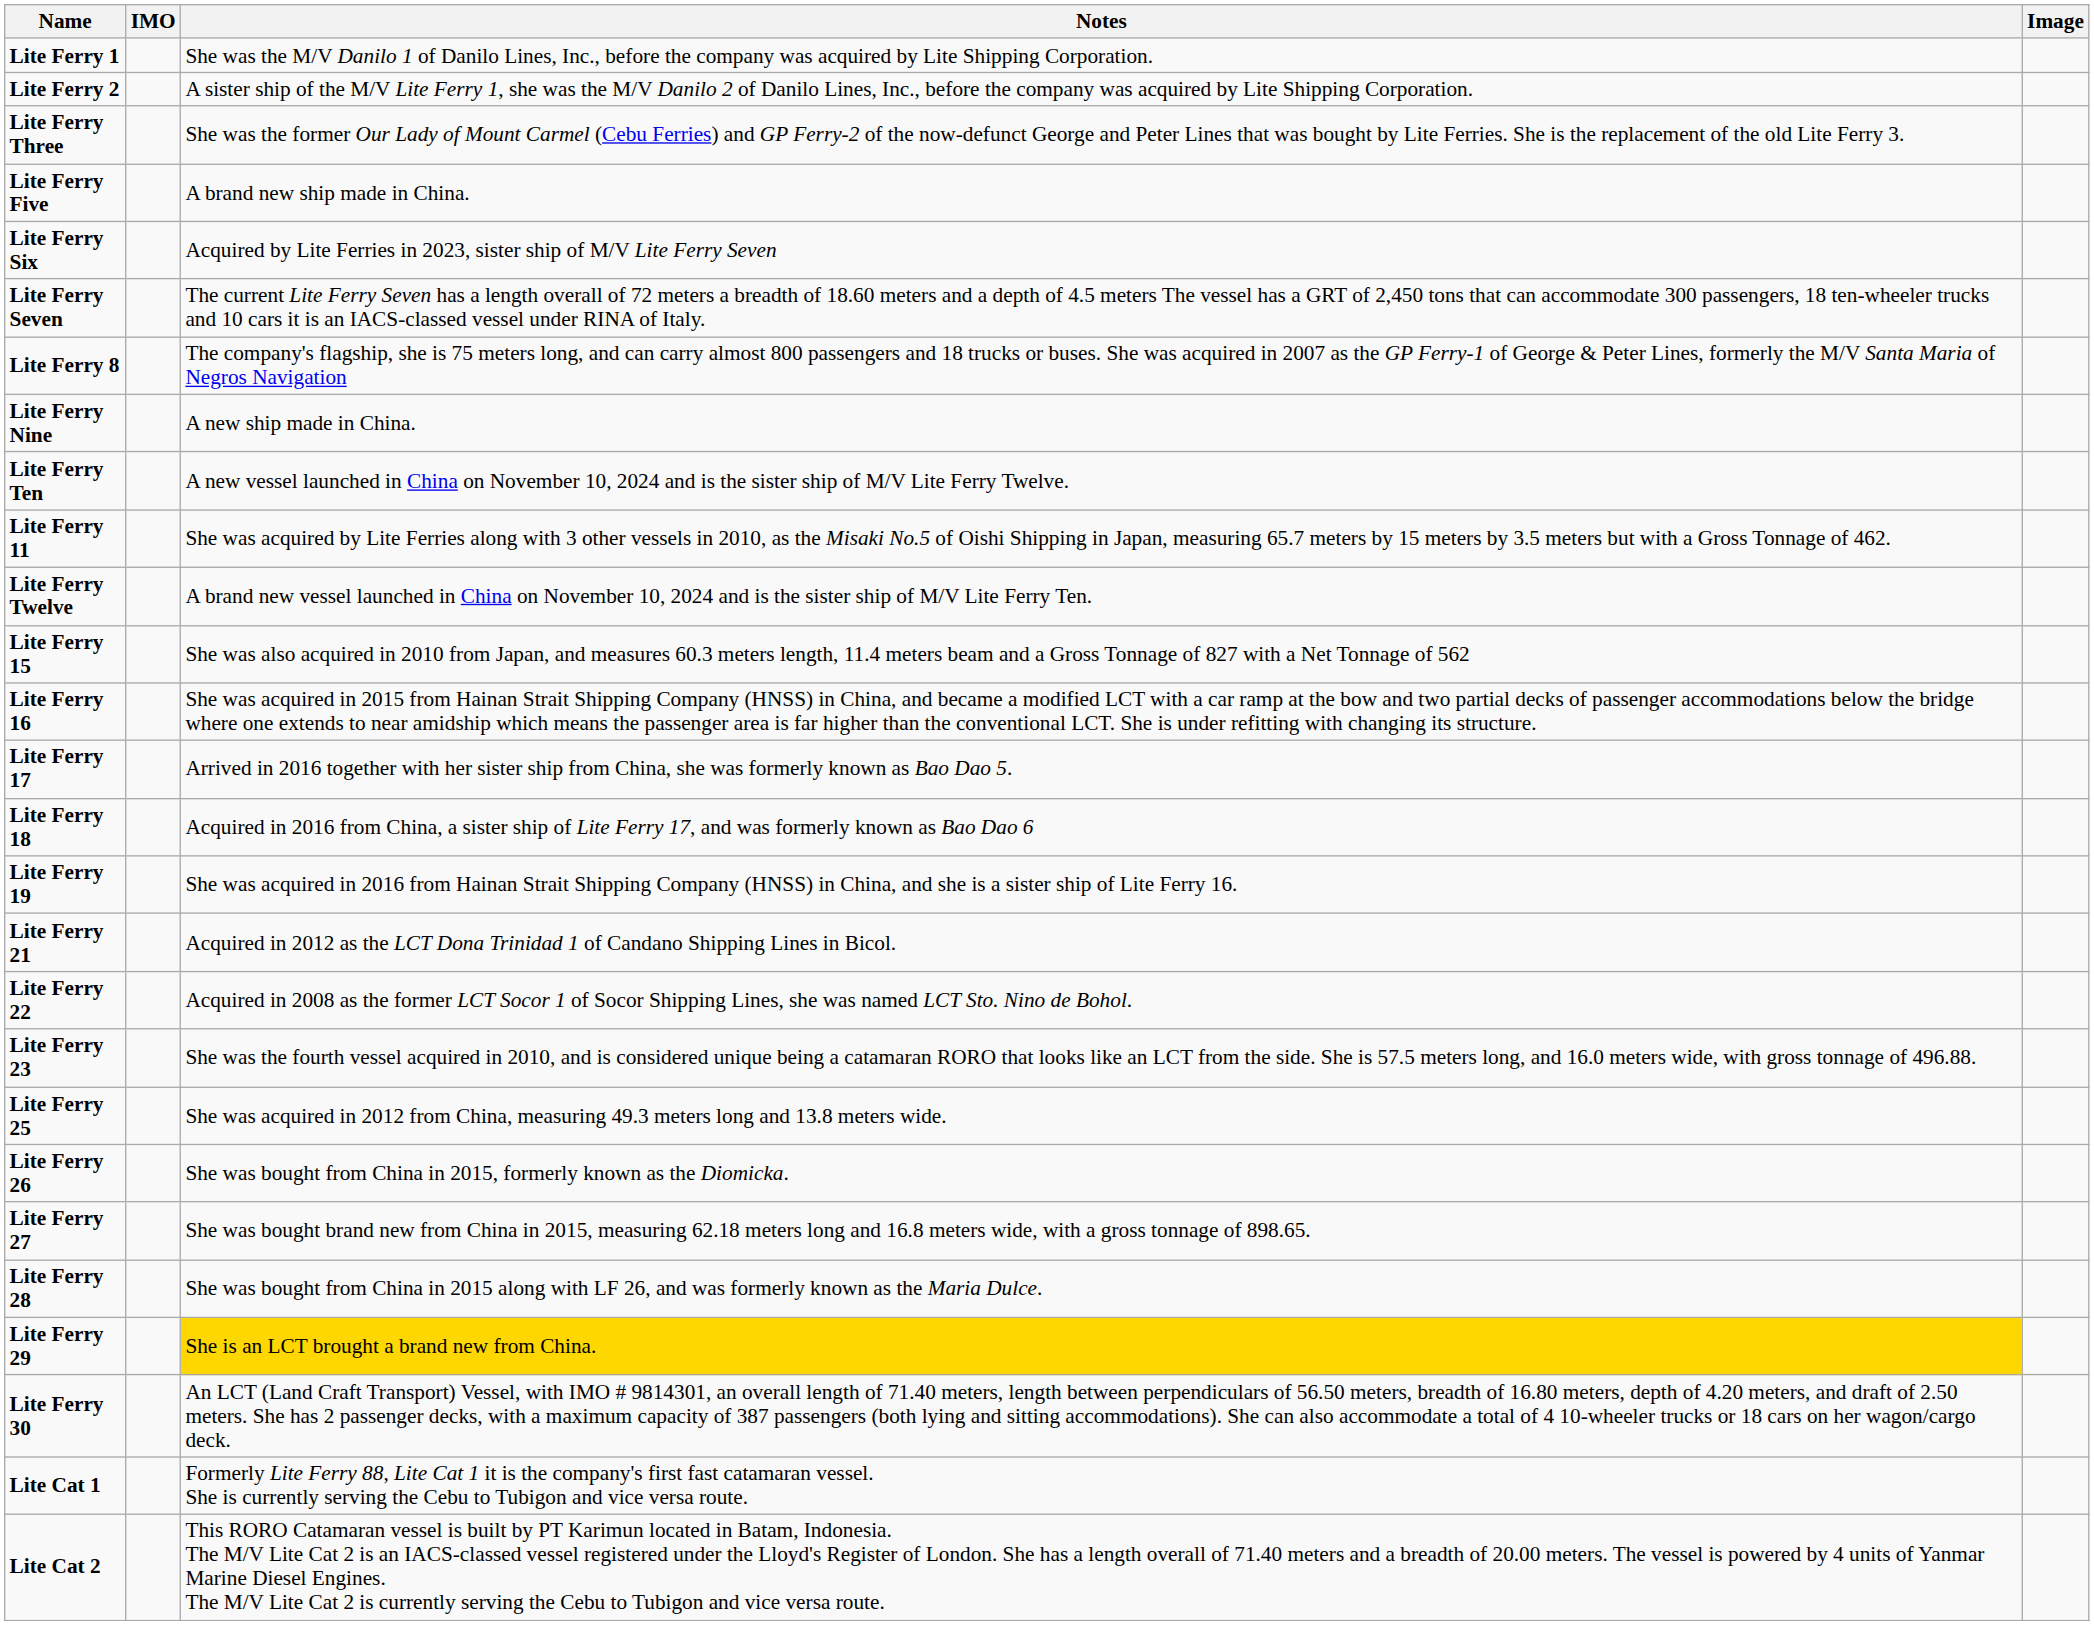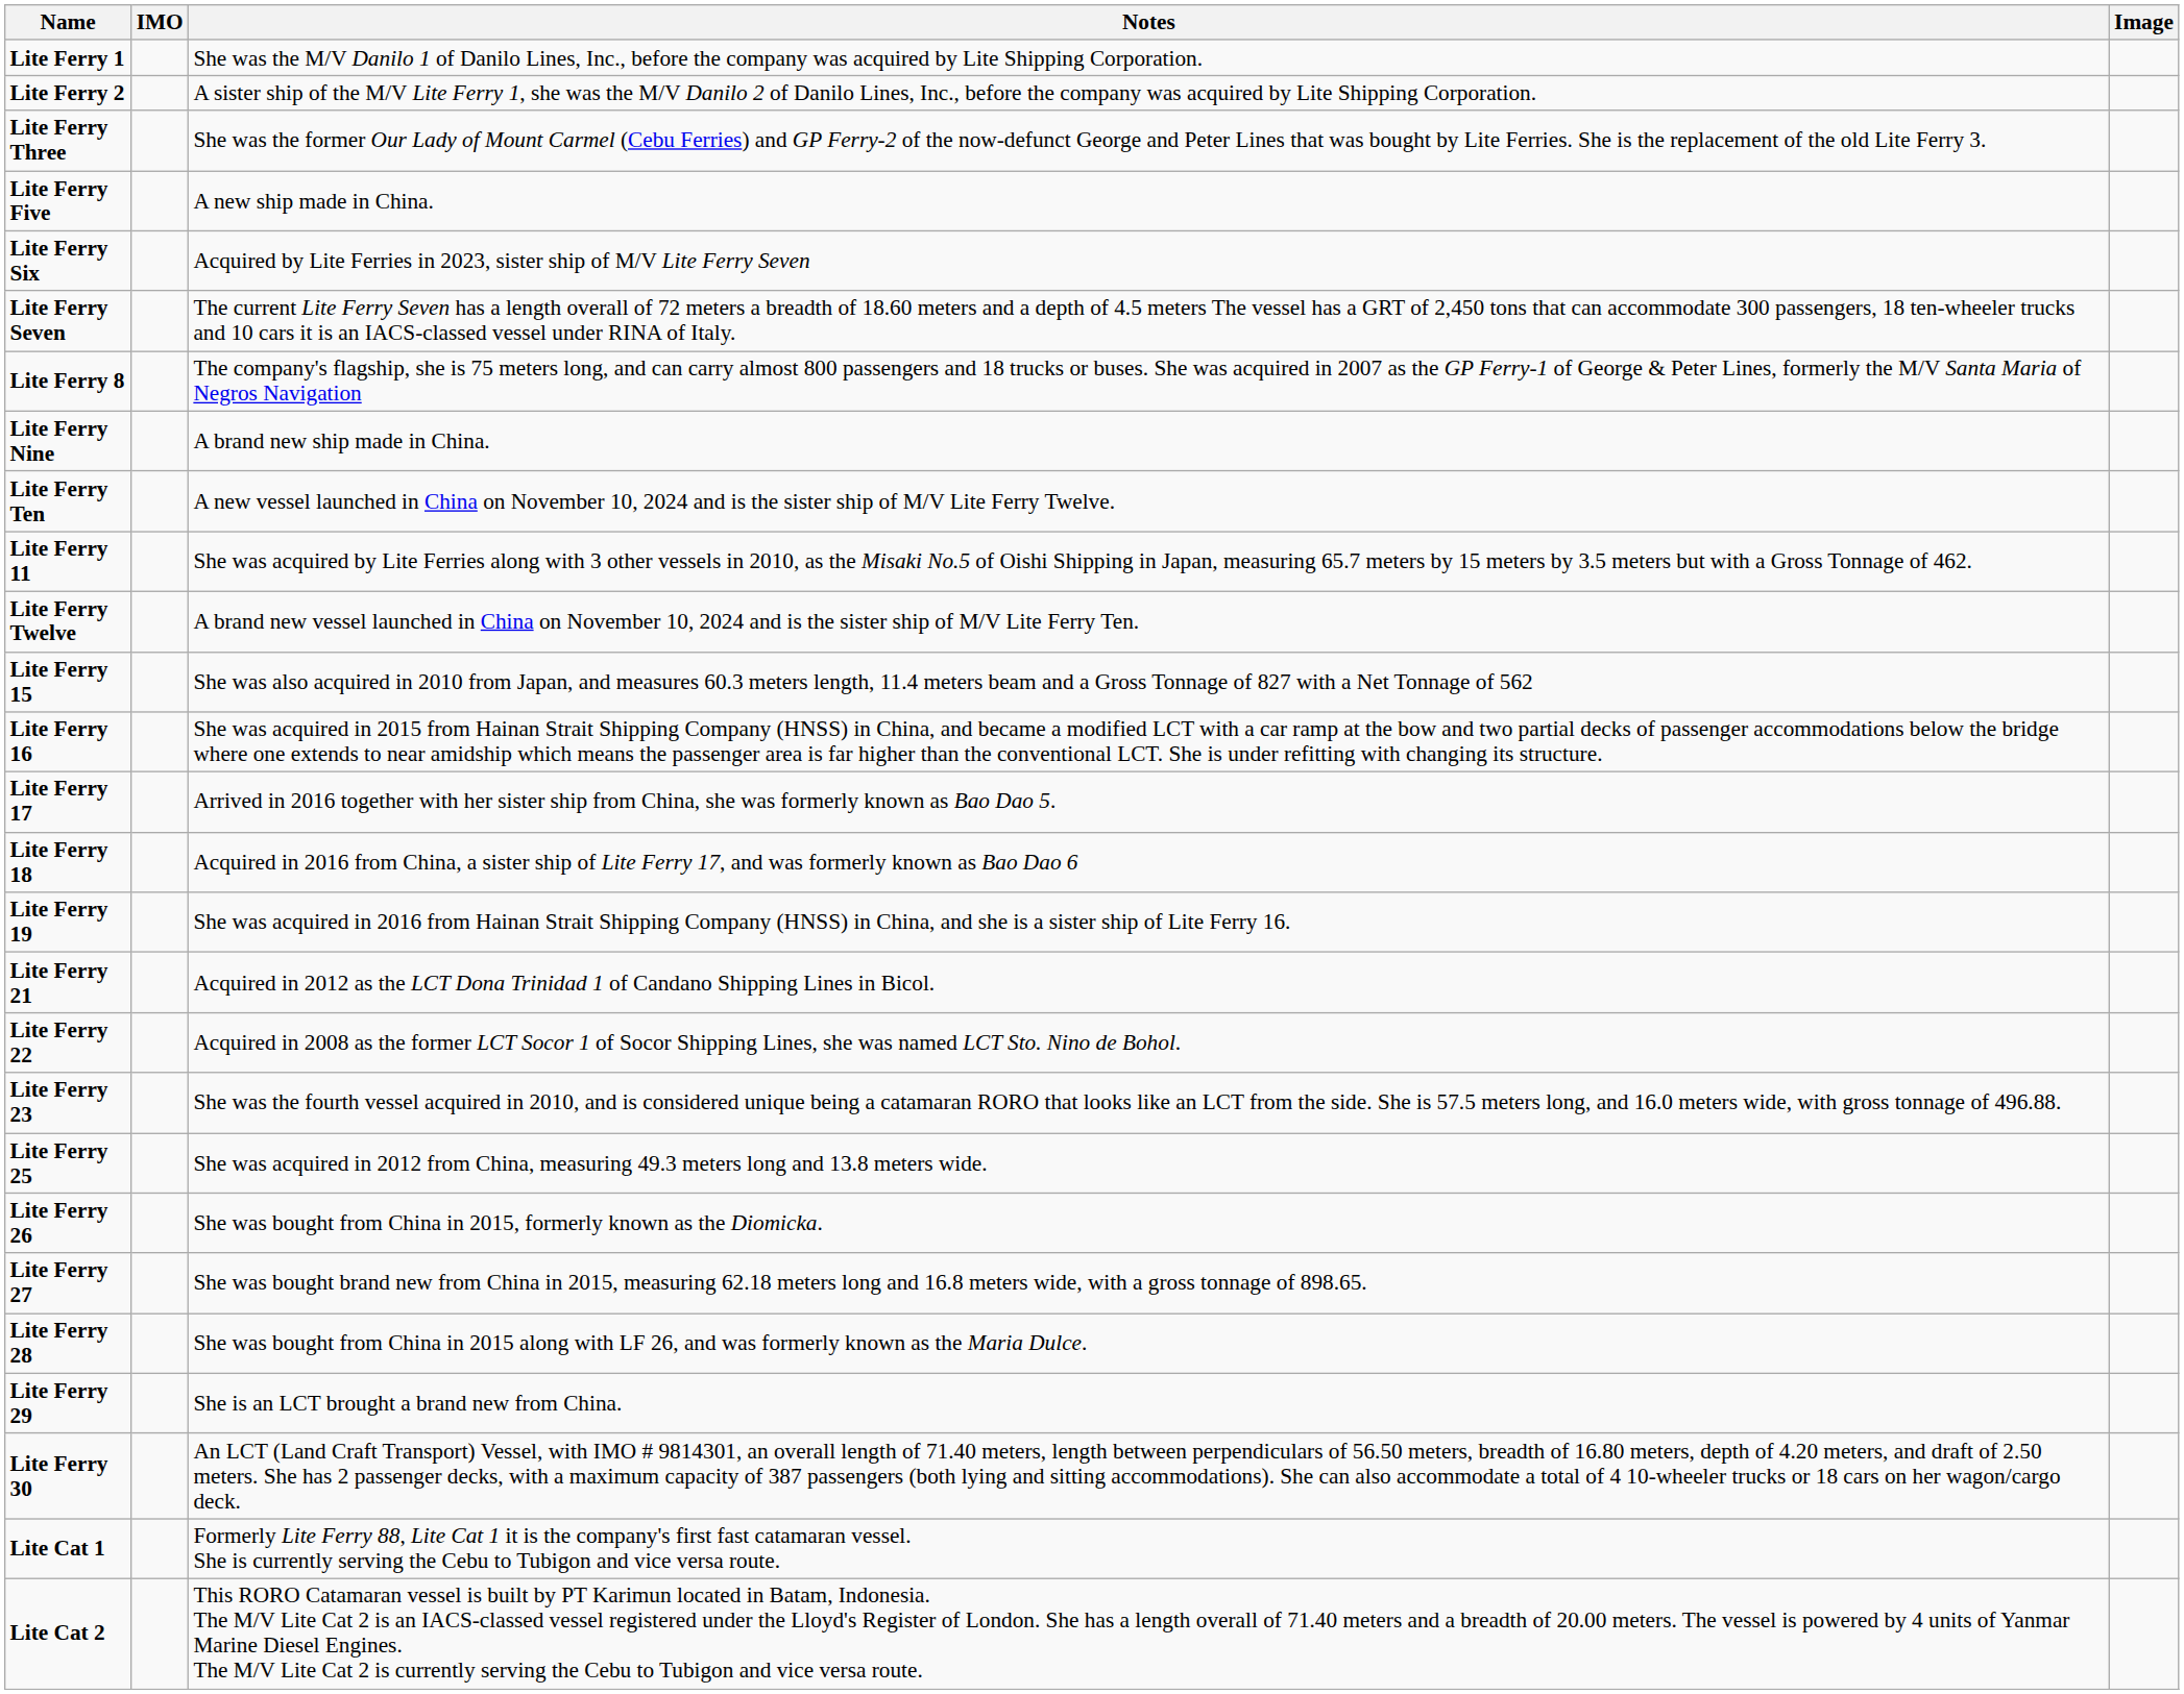 <table class="wikitable sortable sticky-header">
 <tr>
 <th><strong>Name</strong></th>
 <th><strong>IMO</strong></th>
 <th><strong>Notes</strong></th>
 <th><strong>Image</strong></th>
 </tr>
 <tr>
 <td><strong>Lite Ferry 1</strong></td>
 <td></td>
 <td>She was the M/V <em>Danilo 1</em> of Danilo Lines, Inc., before the company was acquired by Lite Shipping Corporation.</td>
 <td></td>
 </tr>
 <tr>
 <td><strong>Lite Ferry 2</strong></td>
 <td></td>
 <td>A sister ship of the M/V <em>Lite Ferry 1</em>, she was the M/V <em>Danilo 2</em> of Danilo Lines, Inc., before the company was acquired by Lite Shipping Corporation.</td>
 <td></td>
 </tr>
 <tr>
 <td><strong>Lite Ferry Three</strong></td>
 <td></td>
 <td>She was the former <em>Our Lady of Mount Carmel</em> (<a href='#'>Cebu Ferries</a>) and <em>GP Ferry-2</em> of the now-defunct George and Peter Lines that was bought by Lite Ferries. She is the replacement of the old Lite Ferry 3.</td>
 <td></td>
 </tr>
 <tr>
 <td><strong>Lite Ferry Five</strong></td>
 <td></td>
-<td>A brand new ship made in China.</td>
+<td>A new ship made in China.</td>
 <td></td>
 </tr>
 <tr>
 <td><strong>Lite Ferry Six</strong></td>
 <td></td>
 <td>Acquired by Lite Ferries in 2023, sister ship of M/V <em>Lite Ferry Seven</em></td>
 <td></td>
 </tr>
 <tr>
 <td><strong>Lite Ferry Seven</strong></td>
 <td></td>
 <td>The current <em>Lite Ferry Seven</em> has a length overall of 72 meters a breadth of 18.60 meters and a depth of 4.5 meters The vessel has a GRT of 2,450 tons  that can accommodate 300 passengers, 18 ten-wheeler trucks and 10 cars it is an IACS-classed vessel under RINA of Italy.</td>
 <td></td>
 </tr>
 <tr>
 <td><strong>Lite Ferry 8</strong></td>
 <td></td>
 <td>The company's flagship, she is 75 meters long, and can carry almost 800 passengers and 18 trucks or buses. She was acquired in 2007 as the <em>GP Ferry-1</em> of George & Peter Lines, formerly the M/V <em>Santa Maria</em> of <a href='#'>Negros Navigation</a></td>
 <td></td>
 </tr>
 <tr>
 <td><strong>Lite Ferry Nine</strong></td>
 <td></td>
-<td>A new ship made in China.</td>
+<td>A brand new ship made in China.</td>
 <td></td>
 </tr>
 <tr>
 <td><strong>Lite Ferry Ten</strong></td>
 <td></td>
 <td>A new vessel launched in <a href='#'>China</a> on November 10, 2024 and is the sister ship of M/V Lite Ferry Twelve.</td>
 <td></td>
 </tr>
 <tr>
 <td><strong>Lite Ferry 11</strong></td>
 <td></td>
 <td>She was acquired by Lite Ferries along with 3 other vessels in 2010, as the <em>Misaki No.5</em> of Oishi Shipping in Japan, measuring 65.7 meters by 15 meters by 3.5 meters but with a Gross Tonnage of 462.</td>
 <td></td>
 </tr>
 <tr>
 <td><strong>Lite Ferry Twelve</strong></td>
 <td></td>
 <td>A brand new vessel launched in <a href='#'>China</a> on November 10, 2024 and is the sister ship of M/V Lite Ferry Ten.</td>
 <td></td>
 </tr>
 <tr>
 <td><strong>Lite Ferry 15</strong></td>
 <td></td>
 <td>She was also acquired in 2010 from Japan, and measures 60.3 meters length, 11.4 meters beam and a Gross Tonnage of 827 with a Net Tonnage of 562</td>
 <td></td>
 </tr>
 <tr>
 <td><strong>Lite Ferry 16</strong></td>
 <td></td>
 <td>She was acquired in 2015 from Hainan Strait Shipping Company (HNSS) in China, and became a modified LCT with a car ramp at the bow and two partial decks of passenger accommodations below the bridge where one extends to near amidship which means the passenger area is far higher than the conventional LCT. She is under refitting with changing its structure.</td>
 <td></td>
 </tr>
 <tr>
 <td><strong>Lite Ferry 17</strong></td>
 <td></td>
 <td>Arrived in 2016 together with her sister ship from China, she was formerly known as <em>Bao Dao 5</em>.</td>
 <td></td>
 </tr>
 <tr>
 <td><strong>Lite Ferry 18</strong></td>
 <td></td>
 <td>Acquired in 2016 from China, a sister ship of <em>Lite Ferry 17</em>, and was formerly known as <em>Bao Dao 6</em></td>
 <td></td>
 </tr>
 <tr>
 <td><strong>Lite Ferry 19</strong></td>
 <td></td>
 <td>She was acquired in 2016 from Hainan Strait Shipping Company (HNSS) in China, and she is a sister ship of Lite Ferry 16.</td>
 <td></td>
 </tr>
 <tr>
 <td><strong>Lite Ferry 21</strong></td>
 <td></td>
 <td>Acquired in 2012 as the <em>LCT Dona Trinidad 1</em> of Candano Shipping Lines in Bicol.</td>
 <td></td>
 </tr>
 <tr>
 <td><strong>Lite Ferry 22</strong></td>
 <td></td>
 <td>Acquired in 2008 as the former <em>LCT Socor 1</em> of Socor Shipping Lines, she was named <em>LCT Sto. Nino de Bohol</em>.</td>
 <td></td>
 </tr>
 <tr>
 <td><strong>Lite Ferry 23</strong></td>
 <td></td>
 <td>She was the fourth vessel acquired in 2010, and is considered unique being a catamaran RORO that looks like an LCT from the side. She is 57.5 meters long, and 16.0 meters wide, with gross tonnage of 496.88.</td>
 <td></td>
 </tr>
 <tr>
 <td><strong>Lite Ferry 25</strong></td>
 <td></td>
 <td>She was acquired in 2012 from China, measuring 49.3 meters long and 13.8 meters wide.</td>
 <td></td>
 </tr>
 <tr>
 <td><strong>Lite Ferry 26</strong></td>
 <td></td>
 <td>She was bought from China in 2015, formerly known as the <em>Diomicka</em>.</td>
 <td></td>
 </tr>
 <tr>
 <td><strong>Lite Ferry 27</strong></td>
 <td></td>
 <td>She was bought brand new from China in 2015, measuring 62.18 meters long and 16.8 meters wide, with a gross tonnage of 898.65.</td>
 <td></td>
 </tr>
 <tr>
 <td><strong>Lite Ferry 28</strong></td>
 <td></td>
 <td>She was bought from China in 2015 along with LF 26, and was formerly known as the <em>Maria Dulce</em>.</td>
 <td></td>
 </tr>
 <tr>
 <td><strong>Lite Ferry 29</strong></td>
 <td></td>
-<td style="background: gold;">She is an LCT brought a brand new from China.</td>
+<td>She is an LCT brought a brand new from China.</td>
 <td></td>
 </tr>
 <tr>
 <td><strong>Lite Ferry 30</strong></td>
 <td></td>
 <td>An LCT (Land Craft Transport) Vessel, with IMO # 9814301, an overall length of 71.40 meters, length between perpendiculars of 56.50 meters, breadth of 16.80 meters, depth of 4.20 meters, and draft of 2.50 meters. She has 2 passenger decks, with a maximum capacity of 387 passengers (both lying and sitting accommodations). She can also accommodate a total of 4 10-wheeler trucks or 18 cars on her wagon/cargo deck.</td>
 <td></td>
 </tr>
 <tr>
 <td><strong>Lite Cat 1</strong></td>
 <td></td>
 <td>Formerly <em>Lite Ferry 88</em>, <em>Lite Cat 1</em> it is the company's first fast catamaran vessel.<br>She is currently serving the Cebu to Tubigon and vice versa route.</td>
 <td></td>
 </tr>
 <tr>
 <td><strong>Lite Cat 2</strong></td>
 <td></td>
 <td>This RORO Catamaran vessel is built by PT Karimun located in Batam, Indonesia.<br>The M/V Lite Cat 2 is an IACS-classed vessel registered under the Lloyd's Register of London. She has a length overall of 71.40 meters and a breadth of 20.00 meters. The vessel is powered by 4 units of Yanmar Marine Diesel Engines.<br>The M/V Lite Cat 2 is currently serving the Cebu to Tubigon and vice versa route.</td>
 <td></td>
 </tr>
 <tr>
 </tr>
 </table>
